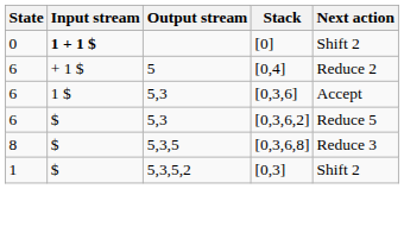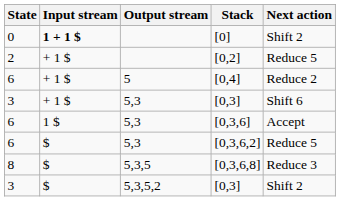 <table class="wikitable">
 <tr>
 <th>State</th>
 <th>Input stream</th>
 <th>Output stream</th>
 <th>Stack</th>
 <th>Next action</th>
 </tr>
 <tr>
 <td>0</td>
 <td><strong>1 + 1 $</strong></td>
 <td></td>
 <td>[0]</td>
 <td>Shift 2</td>
 </tr>
 <tr>
+<td>2</td>
+<td>+ 1 $</td>
+<td></td>
+<td>[0,2]</td>
+<td>Reduce 5</td>
+</tr>
+<tr>
 <td>6</td>
 <td>+ 1 $</td>
 <td>5</td>
 <td>[0,4]</td>
 <td>Reduce 2</td>
+</tr>
+<tr>
+<td>3</td>
+<td>+ 1 $</td>
+<td>5,3</td>
+<td>[0,3]</td>
+<td>Shift 6</td>
 </tr>
 <tr>
 <td>6</td>
 <td>1 $</td>
 <td>5,3</td>
 <td>[0,3,6]</td>
 <td>Accept</td>
 </tr>
 <tr>
 <td>6</td>
 <td>$</td>
 <td>5,3</td>
 <td>[0,3,6,2]</td>
 <td>Reduce 5</td>
 </tr>
 <tr>
 <td>8</td>
 <td>$</td>
 <td>5,3,5</td>
 <td>[0,3,6,8]</td>
 <td>Reduce 3</td>
 </tr>
 <tr>
-<td>1</td>
+<td>3</td>
 <td>$</td>
 <td>5,3,5,2</td>
 <td>[0,3]</td>
 <td>Shift 2</td>
 </tr>
 </table>
